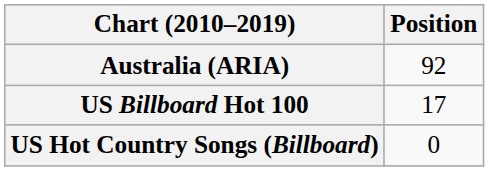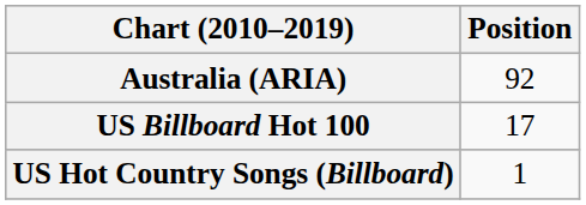 <table class="wikitable sortable plainrowheaders" style="text-align:center">
 <tr>
 <th scope="col">Chart (2010–2019)</th>
 <th scope="col">Position</th>
 </tr>
 <tr>
 <th scope="row">Australia (ARIA)</th>
 <td>92</td>
 </tr>
 <tr>
 <th scope="row">US <em>Billboard</em> Hot 100</th>
 <td>17</td>
 </tr>
 <tr>
 <th scope="row">US Hot Country Songs (<em>Billboard</em>)</th>
-<td>0</td>
+<td>1</td>
 </tr>
 </table>
